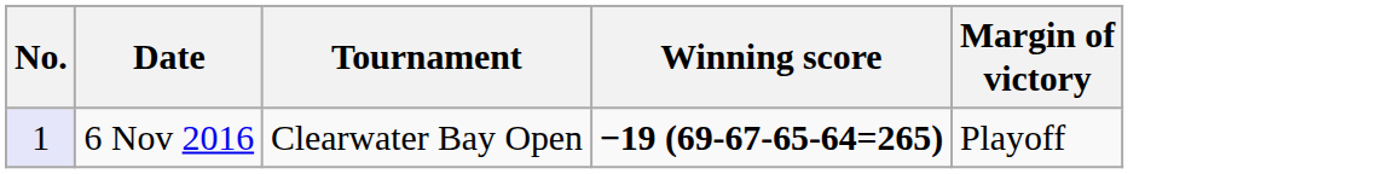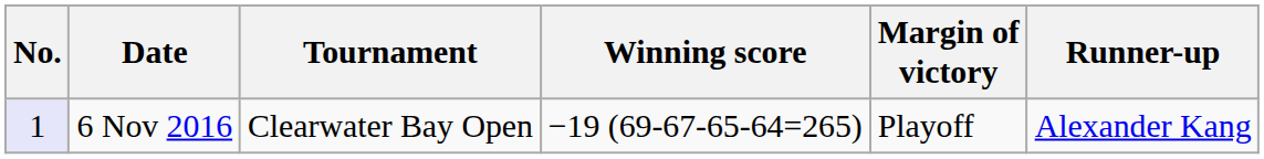 <table class="wikitable" style="font-size:95%;">
 <tr>
 <th>No.</th>
 <th>Date</th>
 <th>Tournament</th>
 <th>Winning score</th>
 <th>Margin of<br>victory</th>
+<th>Runner-up</th>
 </tr>
 <tr>
 <td align=center style="background: lavender;">1</td>
 <td align=right>6 Nov <a href='#'>2016</a></td>
 <td>Clearwater Bay Open</td>
-<td><strong>−19 (69-67-65-64=265)</strong></td>
+<td>−19 (69-67-65-64=265)</td>
 <td>Playoff</td>
+<td> <a href='#'>Alexander Kang</a></td>
 </tr>
 </table>
